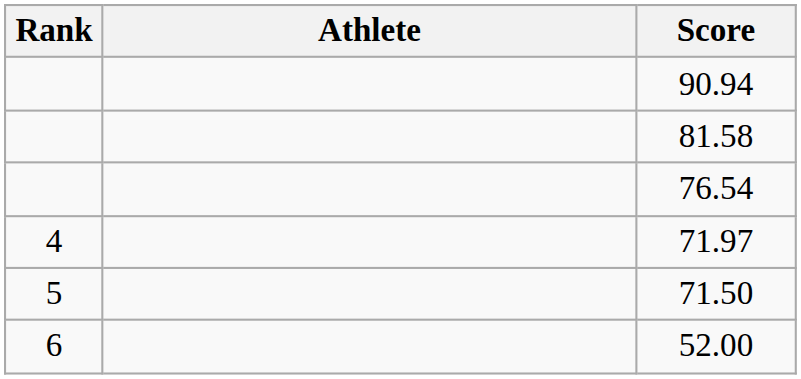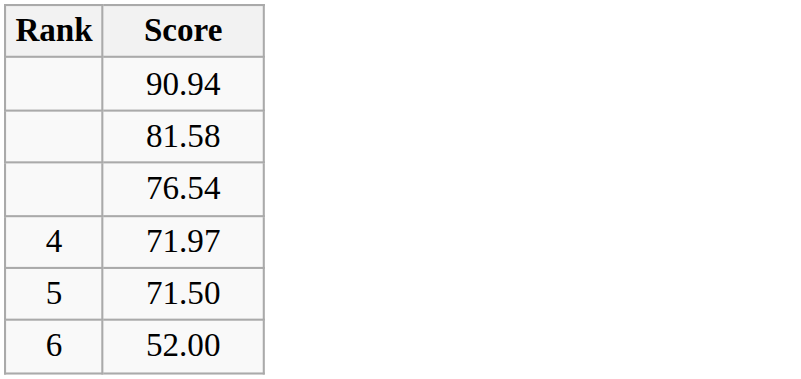 <table class=wikitable style="text-align:center">
 <tr>
 <th width=40>Rank</th>
-<th width=250>Athlete</th>
 <th width=70>Score</th>
 </tr>
 <tr>
 <td></td>
-<td align=left></td>
 <td>90.94</td>
 </tr>
 <tr>
 <td></td>
-<td align=left></td>
 <td>81.58</td>
 </tr>
 <tr>
 <td></td>
-<td align=left></td>
 <td>76.54</td>
 </tr>
 <tr>
 <td>4</td>
-<td align=left></td>
 <td>71.97</td>
 </tr>
 <tr>
 <td>5</td>
-<td align=left></td>
 <td>71.50</td>
 </tr>
 <tr>
 <td>6</td>
-<td align=left></td>
 <td>52.00</td>
 </tr>
 </table>
